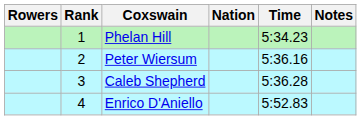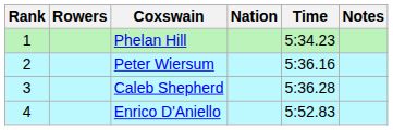 <table class="wikitable sortable" style="text-align:center">
 <tr>
+<th>Rank</th>
 <th>Rowers</th>
-<th>Rank</th>
 <th>Coxswain</th>
 <th>Nation</th>
 <th>Time</th>
 <th>Notes</th>
 </tr>
 <tr bgcolor=bbf3bb>
+<td>1</td>
 <td></td>
-<td>1</td>
 <td align=left><a href='#'>Phelan Hill</a></td>
 <td align=left></td>
 <td>5:34.23</td>
 <td></td>
 </tr>
 <tr bgcolor=bbf9ff>
+<td>2</td>
 <td></td>
-<td>2</td>
 <td align=left><a href='#'>Peter Wiersum</a></td>
 <td align=left></td>
 <td>5:36.16</td>
 <td></td>
 </tr>
 <tr bgcolor=bbf9ff>
+<td>3</td>
 <td></td>
-<td>3</td>
 <td align=left><a href='#'>Caleb Shepherd</a></td>
 <td align=left></td>
 <td>5:36.28</td>
 <td></td>
 </tr>
 <tr bgcolor=bbf9ff>
+<td>4</td>
 <td></td>
-<td>4</td>
 <td align=left><a href='#'>Enrico D'Aniello</a></td>
 <td align=left></td>
 <td>5:52.83</td>
 <td></td>
 </tr>
 </table>
